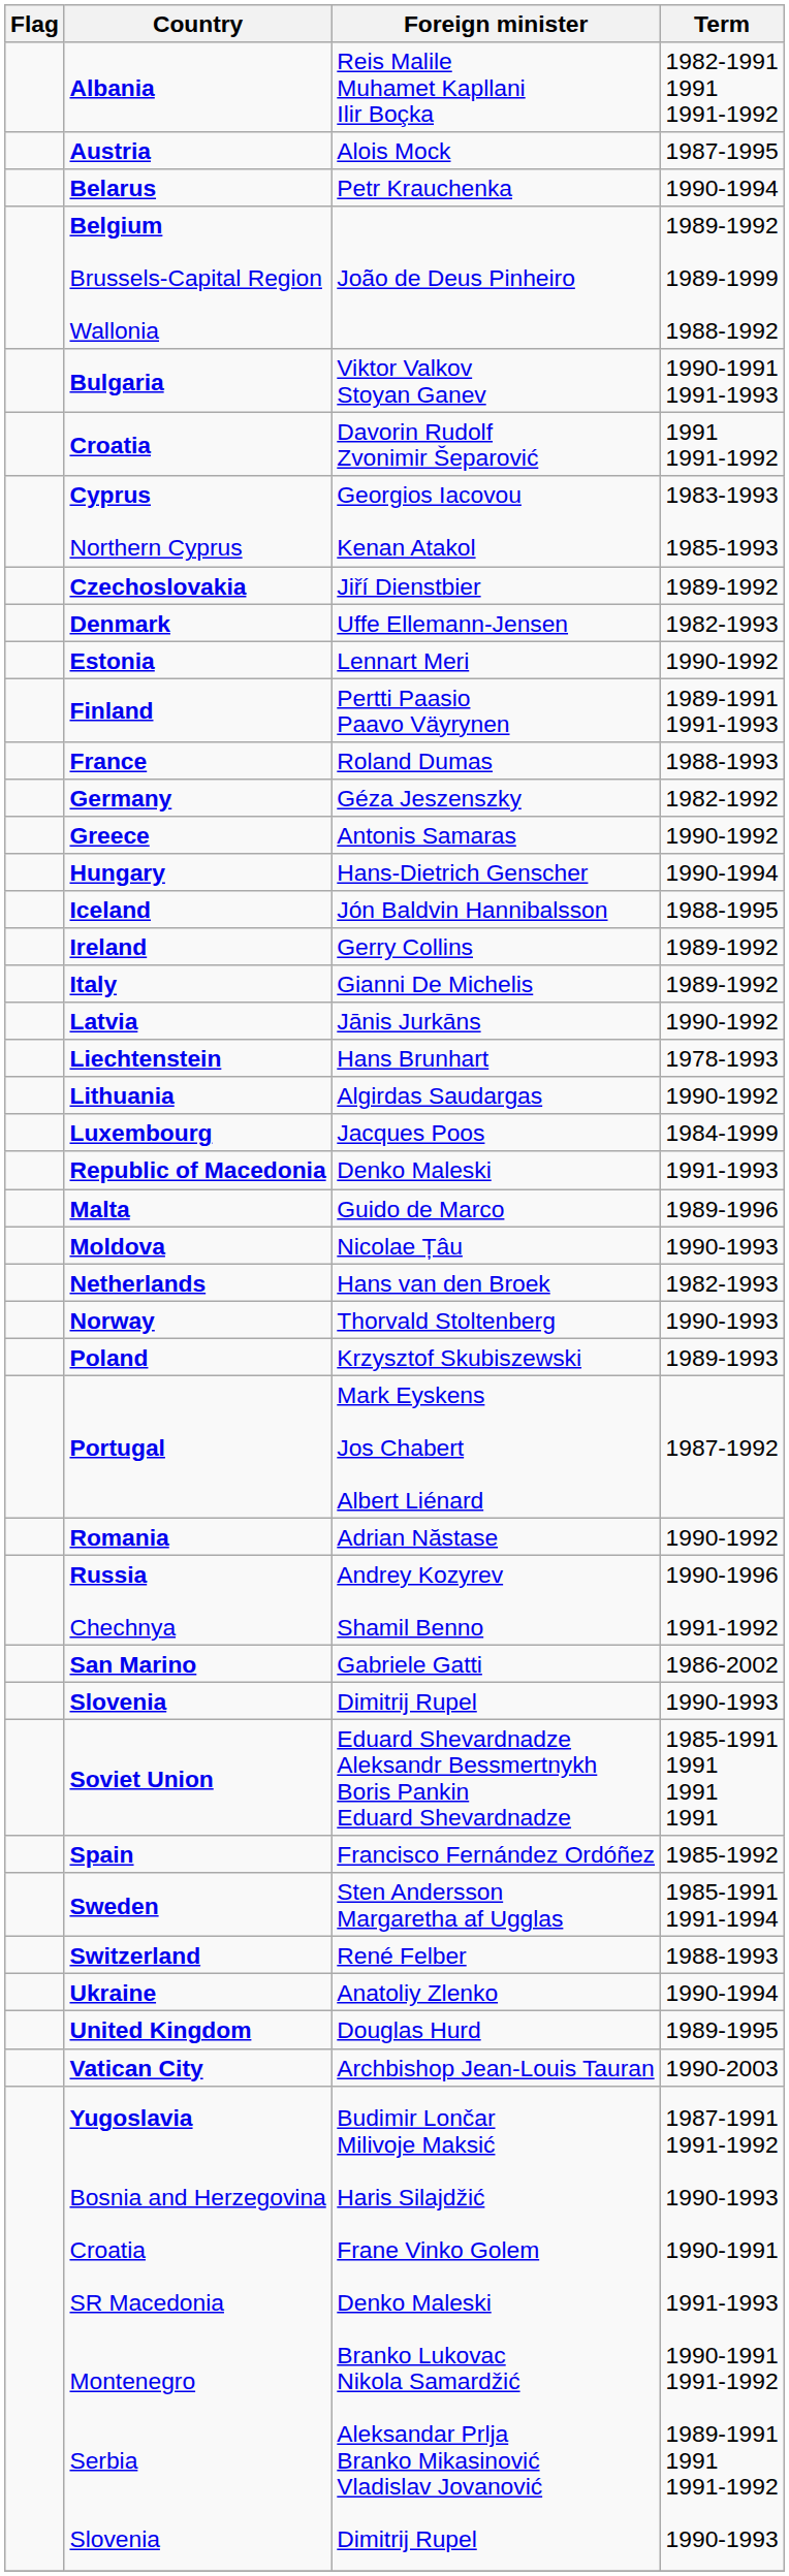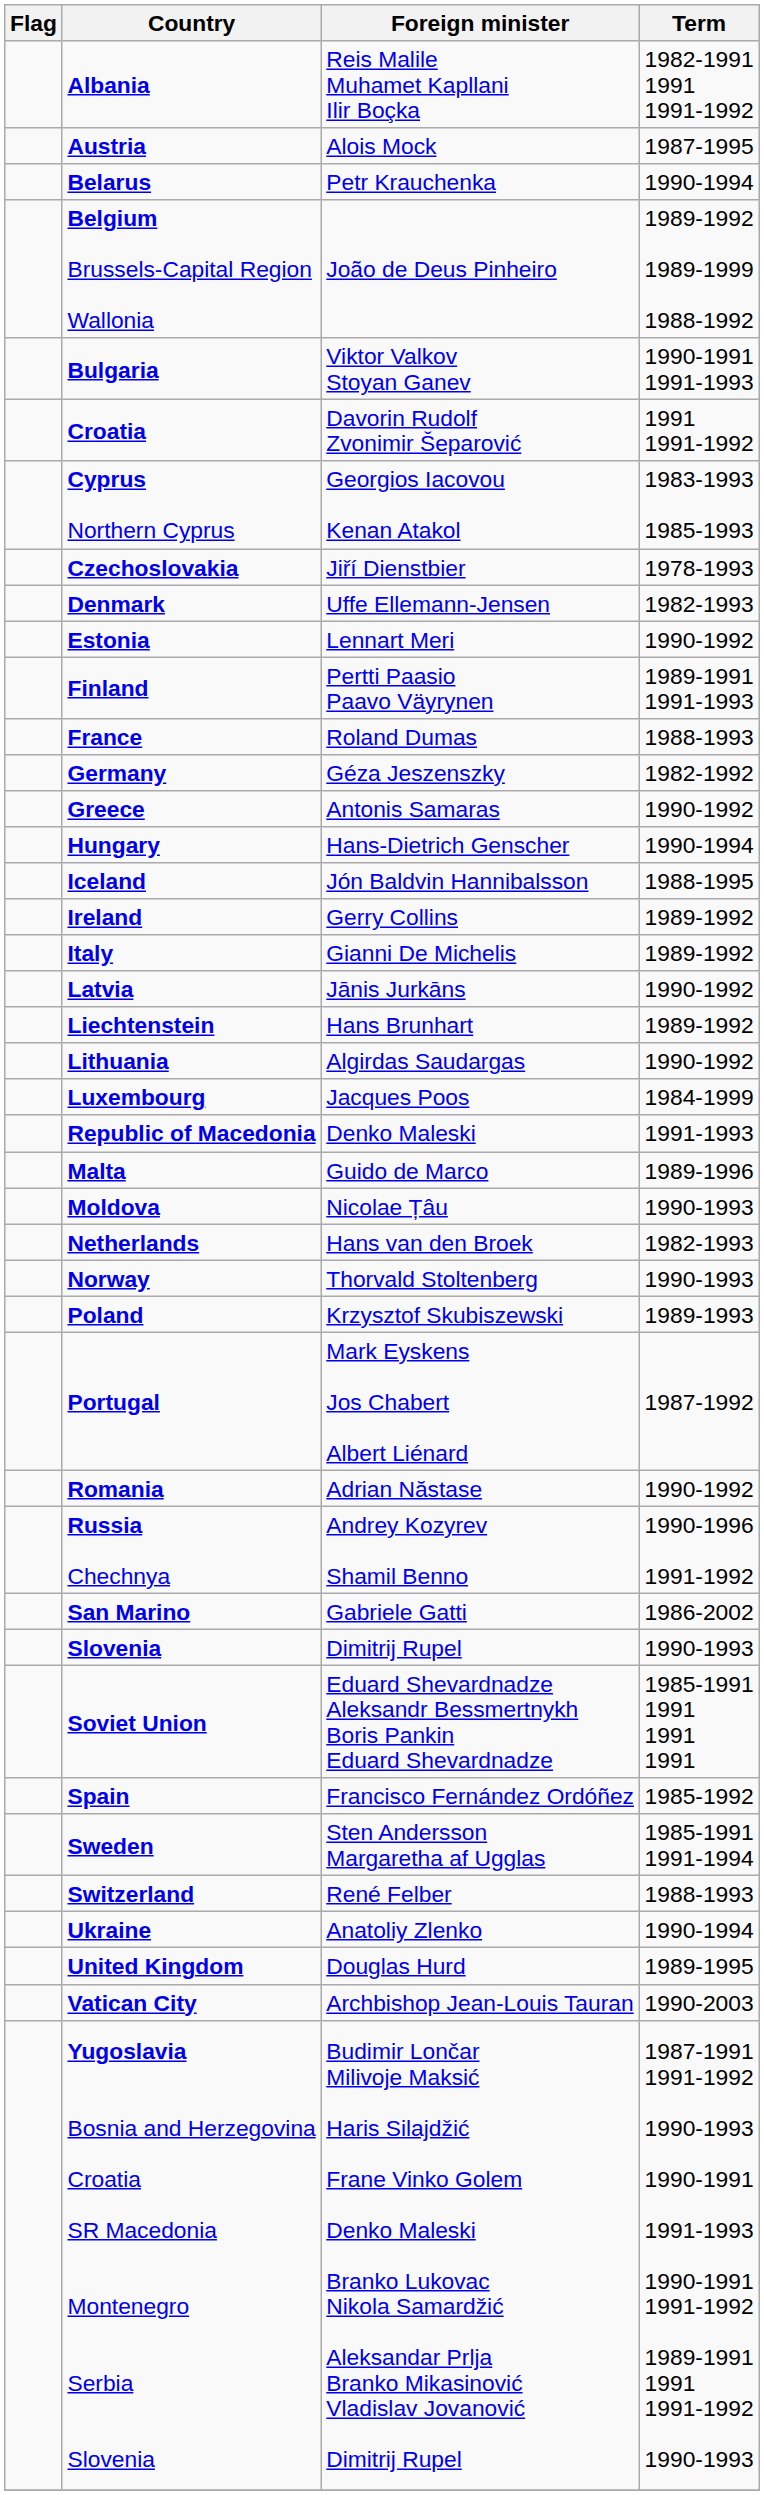 <table class="wikitable" style="font-size:95%;">
 <tr>
 <th>Flag</th>
 <th>Country</th>
 <th>Foreign minister</th>
 <th>Term</th>
 </tr>
 <tr>
 <td></td>
 <td><strong><a href='#'>Albania</a></strong></td>
 <td><a href='#'>Reis Malile</a><br><a href='#'>Muhamet Kapllani</a><br><a href='#'>Ilir Boçka</a></td>
 <td>1982-1991<br>1991<br>1991-1992</td>
 </tr>
 <tr>
 <td></td>
 <td><strong><a href='#'>Austria</a></strong></td>
 <td><a href='#'>Alois Mock</a></td>
 <td>1987-1995</td>
 </tr>
 <tr>
 <td></td>
 <td><strong><a href='#'>Belarus</a></strong></td>
 <td><a href='#'>Petr Krauchenka</a></td>
 <td>1990-1994</td>
 </tr>
 <tr>
 <td><br><br><br><br></td>
 <td><strong><a href='#'>Belgium</a></strong><br><br><a href='#'>Brussels-Capital Region</a><br><br><a href='#'>Wallonia</a></td>
 <td><a href='#'>João de Deus Pinheiro</a></td>
 <td>1989-1992<br><br>1989-1999<br><br>1988-1992</td>
 </tr>
 <tr>
 <td></td>
 <td><strong><a href='#'>Bulgaria</a></strong></td>
 <td><a href='#'>Viktor Valkov</a><br><a href='#'>Stoyan Ganev</a></td>
 <td>1990-1991<br>1991-1993</td>
 </tr>
 <tr>
 <td></td>
 <td><strong><a href='#'>Croatia</a></strong></td>
 <td><a href='#'>Davorin Rudolf</a><br><a href='#'>Zvonimir Šeparović</a></td>
 <td>1991<br>1991-1992</td>
 </tr>
 <tr>
 <td><br><br></td>
 <td><strong><a href='#'>Cyprus</a></strong><br><br><a href='#'>Northern Cyprus</a></td>
 <td><a href='#'>Georgios Iacovou</a><br><br><a href='#'>Kenan Atakol</a></td>
 <td>1983-1993<br><br>1985-1993</td>
 </tr>
 <tr>
 <td></td>
 <td><strong><a href='#'>Czechoslovakia</a></strong></td>
 <td><a href='#'>Jiří Dienstbier</a></td>
-<td>1989-1992</td>
+<td>1978-1993</td>
 </tr>
 <tr>
 <td></td>
 <td><strong><a href='#'>Denmark</a></strong></td>
 <td><a href='#'>Uffe Ellemann-Jensen</a></td>
 <td>1982-1993</td>
 </tr>
 <tr>
 <td></td>
 <td><strong><a href='#'>Estonia</a></strong></td>
 <td><a href='#'>Lennart Meri</a></td>
 <td>1990-1992</td>
 </tr>
 <tr>
 <td></td>
 <td><strong><a href='#'>Finland</a></strong></td>
 <td><a href='#'>Pertti Paasio</a><br><a href='#'>Paavo Väyrynen</a></td>
 <td>1989-1991<br>1991-1993</td>
 </tr>
 <tr>
 <td></td>
 <td><strong><a href='#'>France</a></strong></td>
 <td><a href='#'>Roland Dumas</a></td>
 <td>1988-1993</td>
 </tr>
 <tr>
 <td></td>
 <td><strong><a href='#'>Germany</a></strong></td>
 <td><a href='#'>Géza Jeszenszky</a></td>
 <td>1982-1992</td>
 </tr>
 <tr>
 <td></td>
 <td><strong><a href='#'>Greece</a></strong></td>
 <td><a href='#'>Antonis Samaras</a></td>
 <td>1990-1992</td>
 </tr>
 <tr>
 <td></td>
 <td><strong><a href='#'>Hungary</a></strong></td>
 <td><a href='#'>Hans-Dietrich Genscher</a></td>
 <td>1990-1994</td>
 </tr>
 <tr>
 <td></td>
 <td><strong><a href='#'>Iceland</a></strong></td>
 <td><a href='#'>Jón Baldvin Hannibalsson</a></td>
 <td>1988-1995</td>
 </tr>
 <tr>
 <td></td>
 <td><strong><a href='#'>Ireland</a></strong></td>
 <td><a href='#'>Gerry Collins</a></td>
 <td>1989-1992</td>
 </tr>
 <tr>
 <td></td>
 <td><strong><a href='#'>Italy</a></strong></td>
 <td><a href='#'>Gianni De Michelis</a></td>
 <td>1989-1992</td>
 </tr>
 <tr>
 <td></td>
 <td><strong><a href='#'>Latvia</a></strong></td>
 <td><a href='#'>Jānis Jurkāns</a></td>
 <td>1990-1992</td>
 </tr>
 <tr>
 <td></td>
 <td><strong><a href='#'>Liechtenstein</a></strong></td>
 <td><a href='#'>Hans Brunhart</a></td>
-<td>1978-1993</td>
+<td>1989-1992</td>
 </tr>
 <tr>
 <td></td>
 <td><strong><a href='#'>Lithuania</a></strong></td>
 <td><a href='#'>Algirdas Saudargas</a></td>
 <td>1990-1992</td>
 </tr>
 <tr>
 <td></td>
 <td><strong><a href='#'>Luxembourg</a></strong></td>
 <td><a href='#'>Jacques Poos</a></td>
 <td>1984-1999</td>
 </tr>
 <tr>
 <td></td>
 <td><strong><a href='#'>Republic of Macedonia</a></strong></td>
 <td><a href='#'>Denko Maleski</a></td>
 <td>1991-1993</td>
 </tr>
 <tr>
 <td></td>
 <td><strong><a href='#'>Malta</a></strong></td>
 <td><a href='#'>Guido de Marco</a></td>
 <td>1989-1996</td>
 </tr>
 <tr>
 <td></td>
 <td><strong><a href='#'>Moldova</a></strong></td>
 <td><a href='#'>Nicolae Țâu</a></td>
 <td>1990-1993</td>
 </tr>
 <tr>
 <td></td>
 <td><strong><a href='#'>Netherlands</a></strong></td>
 <td><a href='#'>Hans van den Broek</a></td>
 <td>1982-1993</td>
 </tr>
 <tr>
 <td></td>
 <td><strong><a href='#'>Norway</a></strong></td>
 <td><a href='#'>Thorvald Stoltenberg</a></td>
 <td>1990-1993</td>
 </tr>
 <tr Socialist Federal Republic of Yugoslavia|>
 <td></td>
 <td><strong><a href='#'>Poland</a></strong></td>
 <td><a href='#'>Krzysztof Skubiszewski</a></td>
 <td>1989-1993</td>
 </tr>
 <tr>
 <td></td>
 <td><strong><a href='#'>Portugal</a></strong></td>
 <td><a href='#'>Mark Eyskens</a><br><br><a href='#'>Jos Chabert</a><br><br><a href='#'>Albert Liénard</a></td>
 <td>1987-1992</td>
 </tr>
 <tr>
 <td></td>
 <td><strong><a href='#'>Romania</a></strong></td>
 <td><a href='#'>Adrian Năstase</a></td>
 <td>1990-1992</td>
 </tr>
 <tr>
 <td><br><br></td>
 <td><strong><a href='#'>Russia</a></strong><br><br><a href='#'>Chechnya</a></td>
 <td><a href='#'>Andrey Kozyrev</a><br><br><a href='#'>Shamil Benno</a></td>
 <td>1990-1996<br><br>1991-1992</td>
 </tr>
 <tr>
 <td></td>
 <td><strong><a href='#'>San Marino</a></strong></td>
 <td><a href='#'>Gabriele Gatti</a></td>
 <td>1986-2002</td>
 </tr>
 <tr>
 <td></td>
 <td><strong><a href='#'>Slovenia</a></strong></td>
 <td><a href='#'>Dimitrij Rupel</a></td>
 <td>1990-1993</td>
 </tr>
 <tr>
 <td></td>
 <td><strong><a href='#'>Soviet Union</a></strong></td>
 <td><a href='#'>Eduard Shevardnadze</a><br><a href='#'>Aleksandr Bessmertnykh</a><br><a href='#'>Boris Pankin</a><br><a href='#'>Eduard Shevardnadze</a></td>
 <td>1985-1991<br>1991<br>1991<br>1991</td>
 </tr>
 <tr>
 <td></td>
 <td><strong><a href='#'>Spain</a></strong></td>
 <td><a href='#'>Francisco Fernández Ordóñez</a></td>
 <td>1985-1992</td>
 </tr>
 <tr>
 <td></td>
 <td><strong><a href='#'>Sweden</a></strong></td>
 <td><a href='#'>Sten Andersson</a><br><a href='#'>Margaretha af Ugglas</a></td>
 <td>1985-1991<br>1991-1994</td>
 </tr>
 <tr>
 <td></td>
 <td><strong><a href='#'>Switzerland</a></strong></td>
 <td><a href='#'>René Felber</a></td>
 <td>1988-1993</td>
 </tr>
 <tr>
 <td></td>
 <td><strong><a href='#'>Ukraine</a></strong></td>
 <td><a href='#'>Anatoliy Zlenko</a></td>
 <td>1990-1994</td>
 </tr>
 <tr>
 <td></td>
 <td><strong><a href='#'>United Kingdom</a></strong></td>
 <td><a href='#'>Douglas Hurd</a></td>
 <td>1989-1995</td>
 </tr>
 <tr>
 <td></td>
 <td><strong><a href='#'>Vatican City</a></strong></td>
 <td><a href='#'>Archbishop Jean-Louis Tauran</a></td>
 <td>1990-2003</td>
 </tr>
 <tr>
 <td><br><br><br><br><br><br><br><br><br><br><br><br><br><br><br><br><br><br></td>
 <td><strong><a href='#'>Yugoslavia</a></strong><br><br><br><a href='#'>Bosnia and Herzegovina</a><br><br><a href='#'>Croatia</a><br><br><a href='#'>SR Macedonia</a><br><br><br><a href='#'>Montenegro</a><br><br><br><a href='#'>Serbia</a><br><br><br><a href='#'>Slovenia</a></td>
 <td><a href='#'>Budimir Lončar</a><br><a href='#'>Milivoje Maksić</a><br><br><a href='#'>Haris Silajdžić</a><br><br><a href='#'>Frane Vinko Golem</a><br><br><a href='#'>Denko Maleski</a><br><br><a href='#'>Branko Lukovac</a><br><a href='#'>Nikola Samardžić</a><br><br><a href='#'>Aleksandar Prlja</a><br><a href='#'>Branko Mikasinović</a><br><a href='#'>Vladislav Jovanović</a><br><br><a href='#'>Dimitrij Rupel</a></td>
 <td>1987-1991<br>1991-1992<br><br>1990-1993<br><br>1990-1991<br><br>1991-1993<br><br>1990-1991<br>1991-1992<br><br>1989-1991<br>1991<br>1991-1992<br><br>1990-1993</td>
 </tr>
 <tr>
 </tr>
 </table>
